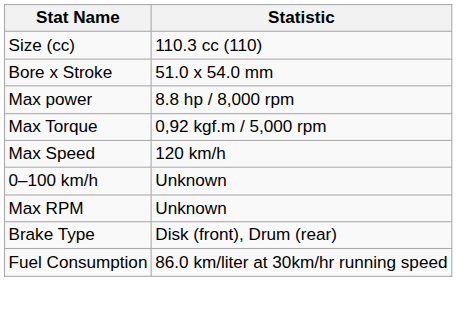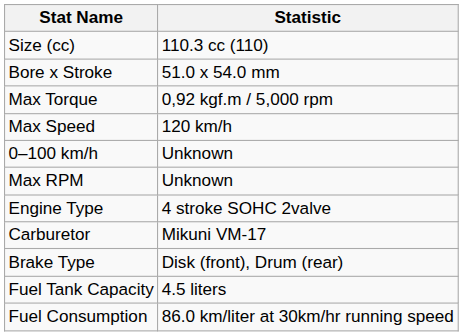 <table class="wikitable">
 <tr>
 <th>Stat Name</th>
 <th>Statistic</th>
 </tr>
 <tr>
 <td>Size (cc)</td>
 <td>110.3 cc (110)</td>
 </tr>
 <tr>
 <td>Bore x Stroke</td>
 <td>51.0 x 54.0 mm</td>
-</tr>
-<tr>
-<td>Max power</td>
-<td>8.8 hp / 8,000 rpm</td>
 </tr>
 <tr>
 <td>Max Torque</td>
 <td>0,92 kgf.m / 5,000 rpm</td>
 </tr>
 <tr>
 <td>Max Speed</td>
 <td>120 km/h</td>
 </tr>
 <tr>
 <td>0–100 km/h</td>
 <td>Unknown</td>
 </tr>
 <tr>
 <td>Max RPM</td>
 <td>Unknown</td>
 </tr>
 <tr>
+<td>Engine Type</td>
+<td>4 stroke SOHC 2valve</td>
+</tr>
+<tr>
+<td>Carburetor</td>
+<td>Mikuni VM-17</td>
+</tr>
+<tr>
 <td>Brake Type</td>
 <td>Disk (front), Drum (rear)</td>
+</tr>
+<tr>
+<td>Fuel Tank Capacity</td>
+<td>4.5 liters</td>
 </tr>
 <tr>
 <td>Fuel Consumption</td>
 <td>86.0 km/liter at 30km/hr running speed</td>
 </tr>
 </table>
